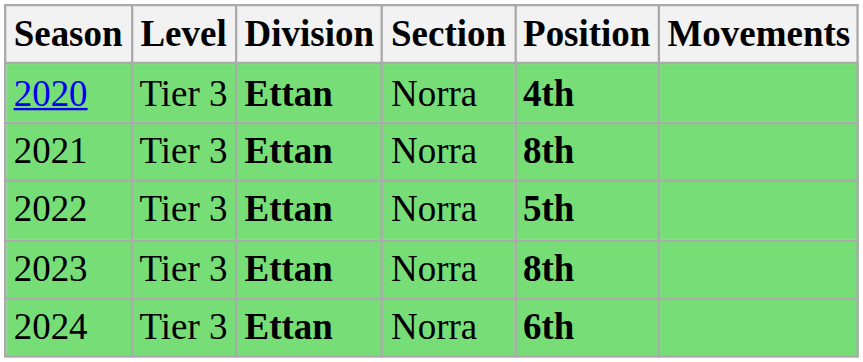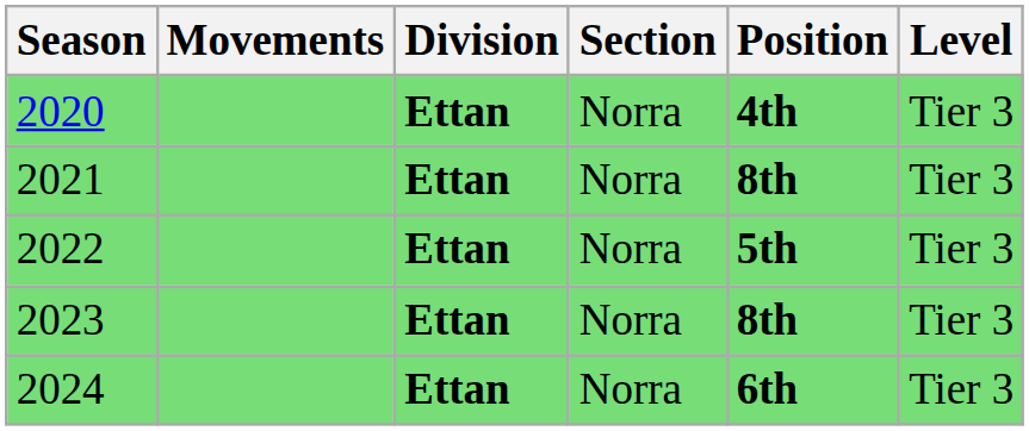 <table class="wikitable">
 <tr>
 <th>Season</th>
-<th>Level</th>
+<th>Movements</th>
 <th>Division</th>
 <th>Section</th>
 <th>Position</th>
-<th>Movements</th>
+<th>Level</th>
 </tr>
 <tr>
 <td style="background:#77DD77;"><a href='#'>2020</a></td>
-<td style="background:#77DD77;">Tier 3</td>
+<td style="background:#77DD77;"></td>
 <td style="background:#77DD77;"><strong>Ettan</strong></td>
 <td style="background:#77DD77;">Norra</td>
 <td style="background:#77DD77;"><strong>4th</strong></td>
-<td style="background:#77DD77;"></td>
+<td style="background:#77DD77;">Tier 3</td>
 </tr>
 <tr>
 <td style="background:#77DD77;">2021</td>
-<td style="background:#77DD77;">Tier 3</td>
+<td style="background:#77DD77;"></td>
 <td style="background:#77DD77;"><strong>Ettan</strong></td>
 <td style="background:#77DD77;">Norra</td>
 <td style="background:#77DD77;"><strong>8th</strong></td>
-<td style="background:#77DD77;"></td>
+<td style="background:#77DD77;">Tier 3</td>
 </tr>
 <tr>
 <td style="background:#77DD77;">2022</td>
-<td style="background:#77DD77;">Tier 3</td>
+<td style="background:#77DD77;"></td>
 <td style="background:#77DD77;"><strong>Ettan</strong></td>
 <td style="background:#77DD77;">Norra</td>
 <td style="background:#77DD77;"><strong>5th</strong></td>
-<td style="background:#77DD77;"></td>
+<td style="background:#77DD77;">Tier 3</td>
 </tr>
 <tr>
 <td style="background:#77DD77;">2023</td>
-<td style="background:#77DD77;">Tier 3</td>
+<td style="background:#77DD77;"></td>
 <td style="background:#77DD77;"><strong>Ettan</strong></td>
 <td style="background:#77DD77;">Norra</td>
 <td style="background:#77DD77;"><strong>8th</strong></td>
-<td style="background:#77DD77;"></td>
+<td style="background:#77DD77;">Tier 3</td>
 </tr>
 <tr>
 <td style="background:#77DD77;">2024</td>
-<td style="background:#77DD77;">Tier 3</td>
+<td style="background:#77DD77;"></td>
 <td style="background:#77DD77;"><strong>Ettan</strong></td>
 <td style="background:#77DD77;">Norra</td>
 <td style="background:#77DD77;"><strong>6th</strong></td>
-<td style="background:#77DD77;"></td>
+<td style="background:#77DD77;">Tier 3</td>
 </tr>
 </table>
